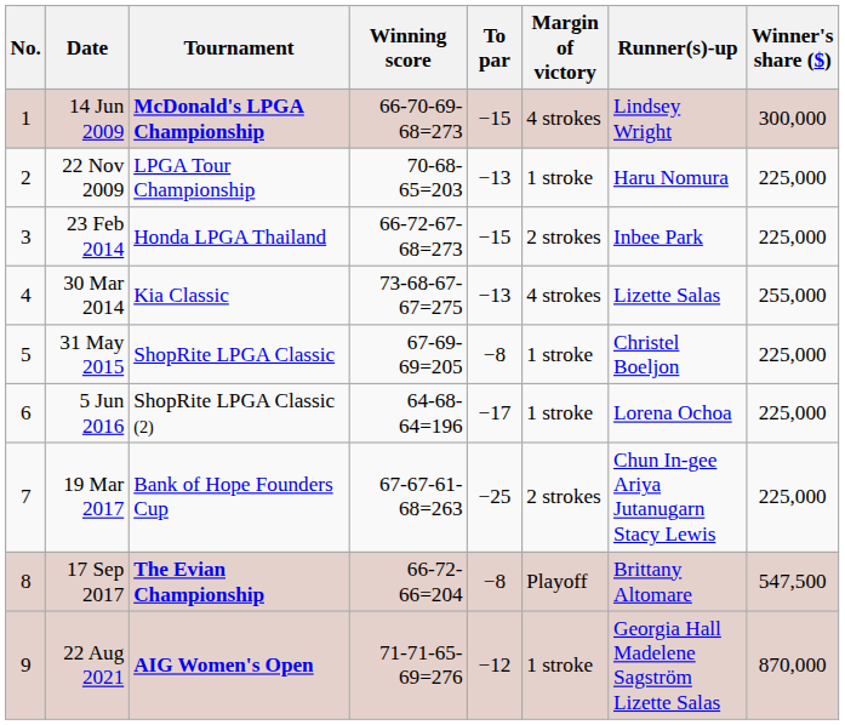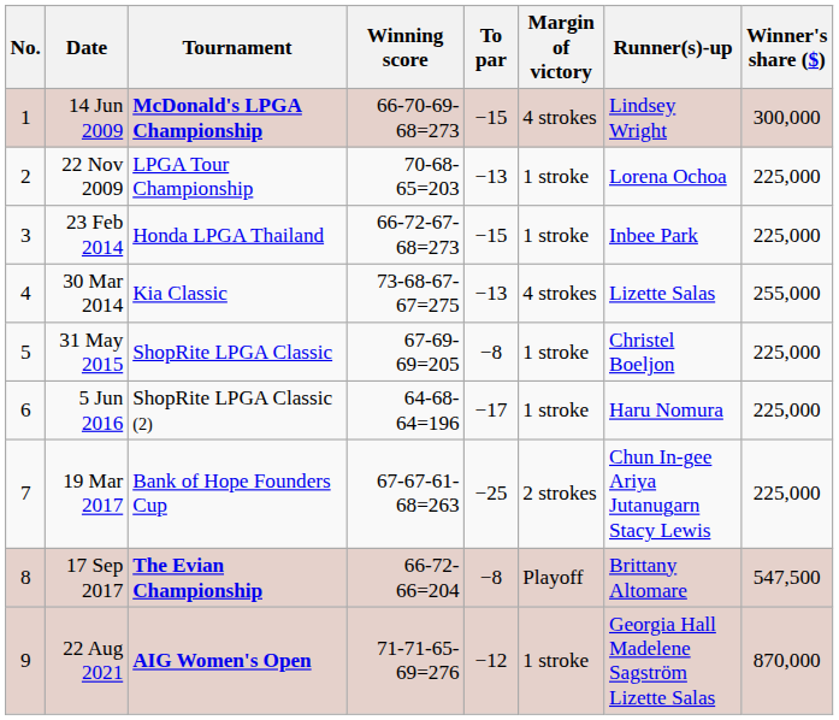 <table class="wikitable" style="font-size:95%;">
 <tr>
 <th>No.</th>
 <th>Date</th>
 <th>Tournament</th>
 <th>Winning score</th>
 <th>To par</th>
 <th>Margin of<br>victory</th>
 <th>Runner(s)-up</th>
 <th>Winner's<br>share (<a href='#'>$</a>)</th>
 </tr>
 <tr style="background:#e5d1cb;">
 <td align=center>1</td>
 <td align=right>14 Jun <a href='#'>2009</a></td>
 <td><strong><a href='#'>McDonald's LPGA Championship</a></strong></td>
 <td align=right>66-70-69-68=273</td>
 <td align=center>−15</td>
 <td>4 strokes</td>
 <td> <a href='#'>Lindsey Wright</a></td>
 <td align=center>300,000</td>
 </tr>
 <tr>
 <td align=center>2</td>
 <td align=right>22 Nov 2009</td>
 <td><a href='#'>LPGA Tour Championship</a></td>
 <td align=right>70-68-65=203</td>
 <td align=center>−13</td>
 <td>1 stroke</td>
-<td> <a href='#'>Haru Nomura</a></td>
+<td> <a href='#'>Lorena Ochoa</a></td>
 <td align=center>225,000</td>
 </tr>
 <tr>
 <td align=center>3</td>
 <td align=right>23 Feb <a href='#'>2014</a></td>
 <td><a href='#'>Honda LPGA Thailand</a></td>
 <td align=right>66-72-67-68=273</td>
 <td align=center>−15</td>
-<td>2 strokes</td>
+<td>1 stroke</td>
 <td> <a href='#'>Inbee Park</a></td>
 <td align=center>225,000</td>
 </tr>
 <tr>
 <td align=center>4</td>
 <td align=right>30 Mar 2014</td>
 <td><a href='#'>Kia Classic</a></td>
 <td align=right>73-68-67-67=275</td>
 <td align=center>−13</td>
 <td>4 strokes</td>
 <td> <a href='#'>Lizette Salas</a></td>
 <td align=center>255,000</td>
 </tr>
 <tr>
 <td align=center>5</td>
 <td align=right>31 May <a href='#'>2015</a></td>
 <td><a href='#'>ShopRite LPGA Classic</a></td>
 <td align=right>67-69-69=205</td>
 <td align=center>−8</td>
 <td>1 stroke</td>
 <td> <a href='#'>Christel Boeljon</a></td>
 <td align=center>225,000</td>
 </tr>
 <tr>
 <td align=center>6</td>
 <td align=right>5 Jun <a href='#'>2016</a></td>
 <td>ShopRite LPGA Classic <small>(2)</small></td>
 <td align=right>64-68-64=196</td>
 <td align=center>−17</td>
 <td>1 stroke</td>
-<td> <a href='#'>Lorena Ochoa</a></td>
+<td> <a href='#'>Haru Nomura</a></td>
 <td align=center>225,000</td>
 </tr>
 <tr>
 <td align=center>7</td>
 <td align=right>19 Mar <a href='#'>2017</a></td>
 <td><a href='#'>Bank of Hope Founders Cup</a></td>
 <td align=right>67-67-61-68=263</td>
 <td align=center>−25</td>
 <td>2 strokes</td>
 <td> <a href='#'>Chun In-gee</a><br> <a href='#'>Ariya Jutanugarn</a><br> <a href='#'>Stacy Lewis</a></td>
 <td align=center>225,000</td>
 </tr>
 <tr style="background:#e5d1cb;">
 <td align=center>8</td>
 <td align=right>17 Sep 2017</td>
 <td><strong><a href='#'>The Evian Championship</a></strong></td>
 <td align=right>66-72-66=204</td>
 <td align=center>−8</td>
 <td>Playoff</td>
 <td> <a href='#'>Brittany Altomare</a></td>
 <td align=center>547,500</td>
 </tr>
 <tr style="background:#e5d1cb;">
 <td align=center>9</td>
 <td align=right>22 Aug <a href='#'>2021</a></td>
 <td><strong><a href='#'>AIG Women's Open</a></strong></td>
 <td align=right>71-71-65-69=276</td>
 <td align=center>−12</td>
 <td>1 stroke</td>
 <td> <a href='#'>Georgia Hall</a><br> <a href='#'>Madelene Sagström</a><br> <a href='#'>Lizette Salas</a></td>
 <td align=center>870,000</td>
 </tr>
 </table>
